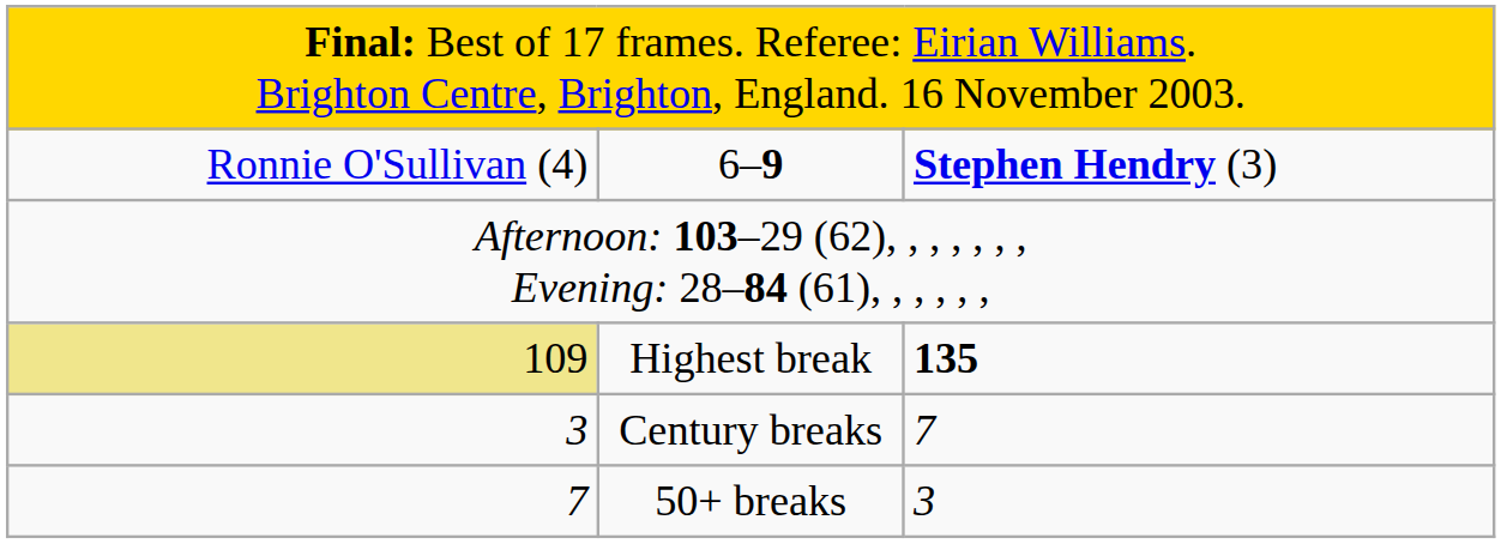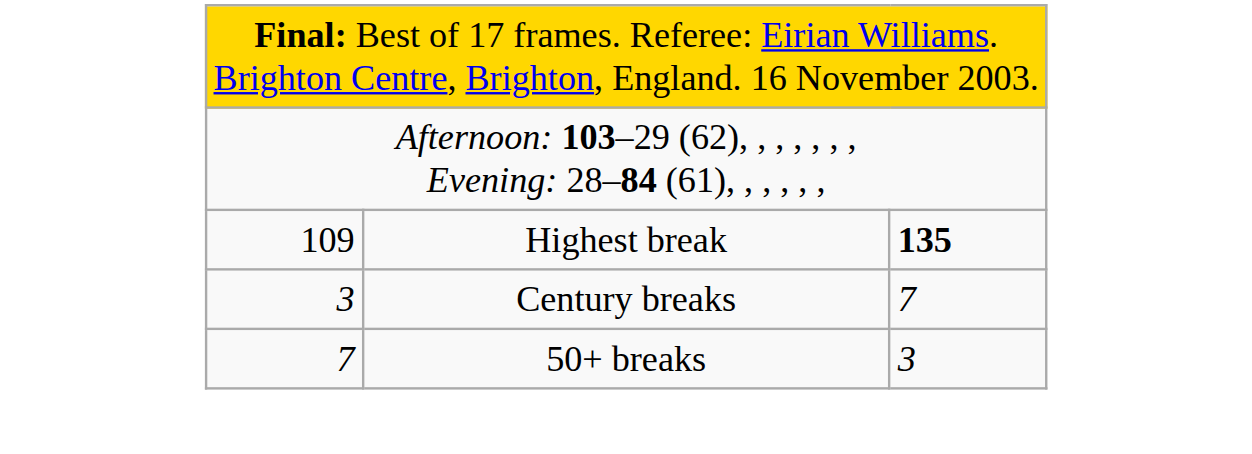 <table class="wikitable" style="font-size: 95%; margin: 1em auto 1em auto;">
 <tr>
 <td colspan="3" align="center" bgcolor="#ffd700"><strong>Final:</strong> Best of 17 frames. Referee: <a href='#'>Eirian Williams</a>.<br><a href='#'>Brighton Centre</a>, <a href='#'>Brighton</a>, England. 16 November 2003.</td>
 </tr>
 <tr>
-<td width="200" align="right"><a href='#'>Ronnie O'Sullivan</a> (4)<br></td>
-<td width="100" align="center">6–<strong>9</strong></td>
-<td width="200"><strong><a href='#'>Stephen Hendry</a></strong> (3)<br></td>
-</tr>
-<tr>
 <td colspan="3" align="center" style="font-size: 100%"><em>Afternoon:</em> <strong>103</strong>–29 (62), , , , , , ,  <br><em>Evening:</em> 28–<strong>84</strong> (61), , , , , , </td>
 </tr>
 <tr>
-<td align="right" style="background: khaki;">109</td>
+<td align="right">109</td>
 <td align="center">Highest break</td>
 <td align="left"><strong>135</strong></td>
 </tr>
 <tr>
 <td align="right"><em>3</em></td>
 <td align="center">Century breaks</td>
 <td align="left"><em>7</em></td>
 </tr>
 <tr>
 <td align="right"><em>7</em></td>
 <td align="center">50+ breaks</td>
 <td align="left"><em>3</em></td>
 </tr>
 </table>
